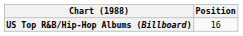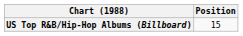 <table class="wikitable plainrowheaders" style="text-align:center">
 <tr>
 <th scope="col">Chart (1988)</th>
 <th scope="col">Position</th>
 </tr>
 <tr>
 <th scope="row">US Top R&B/Hip-Hop Albums (<em>Billboard</em>)</th>
-<td>16</td>
+<td>15</td>
 </tr>
 </table>
